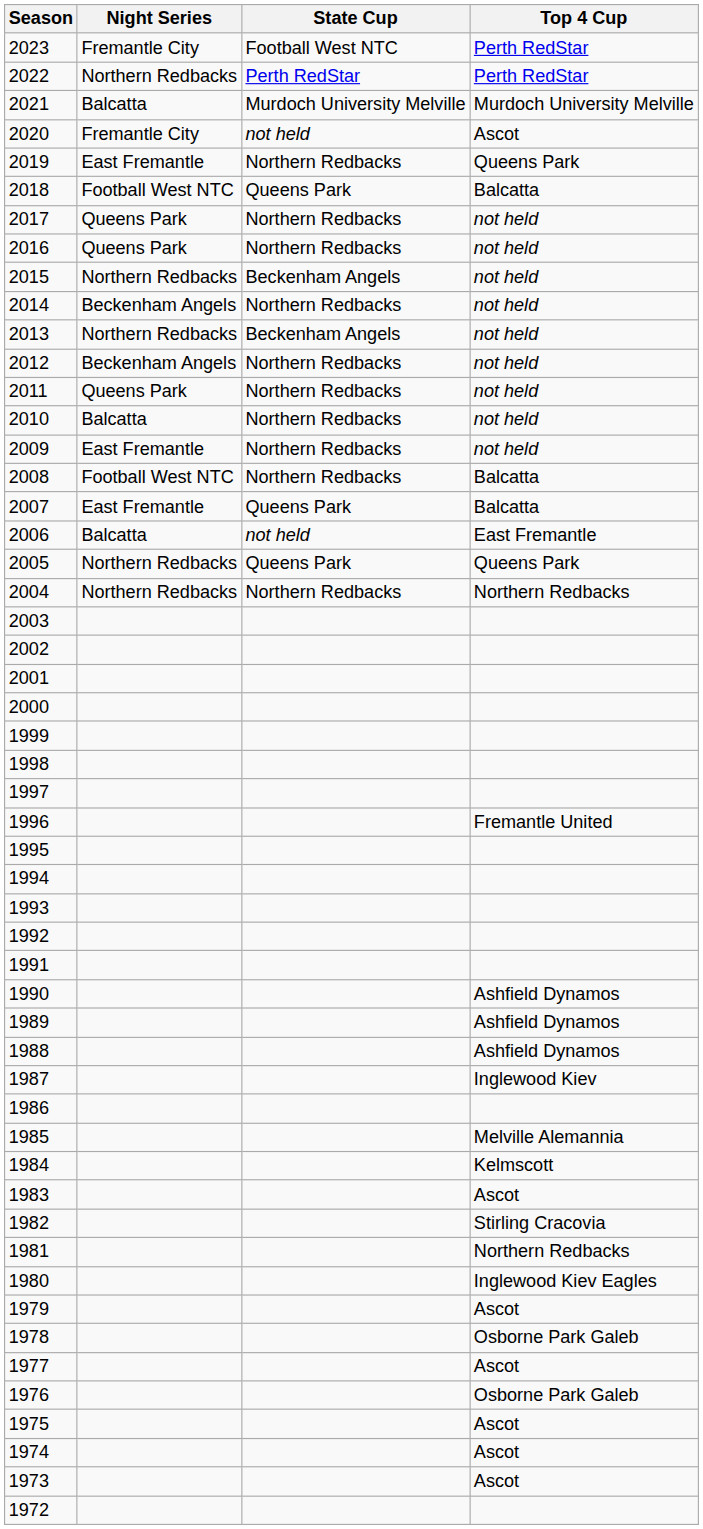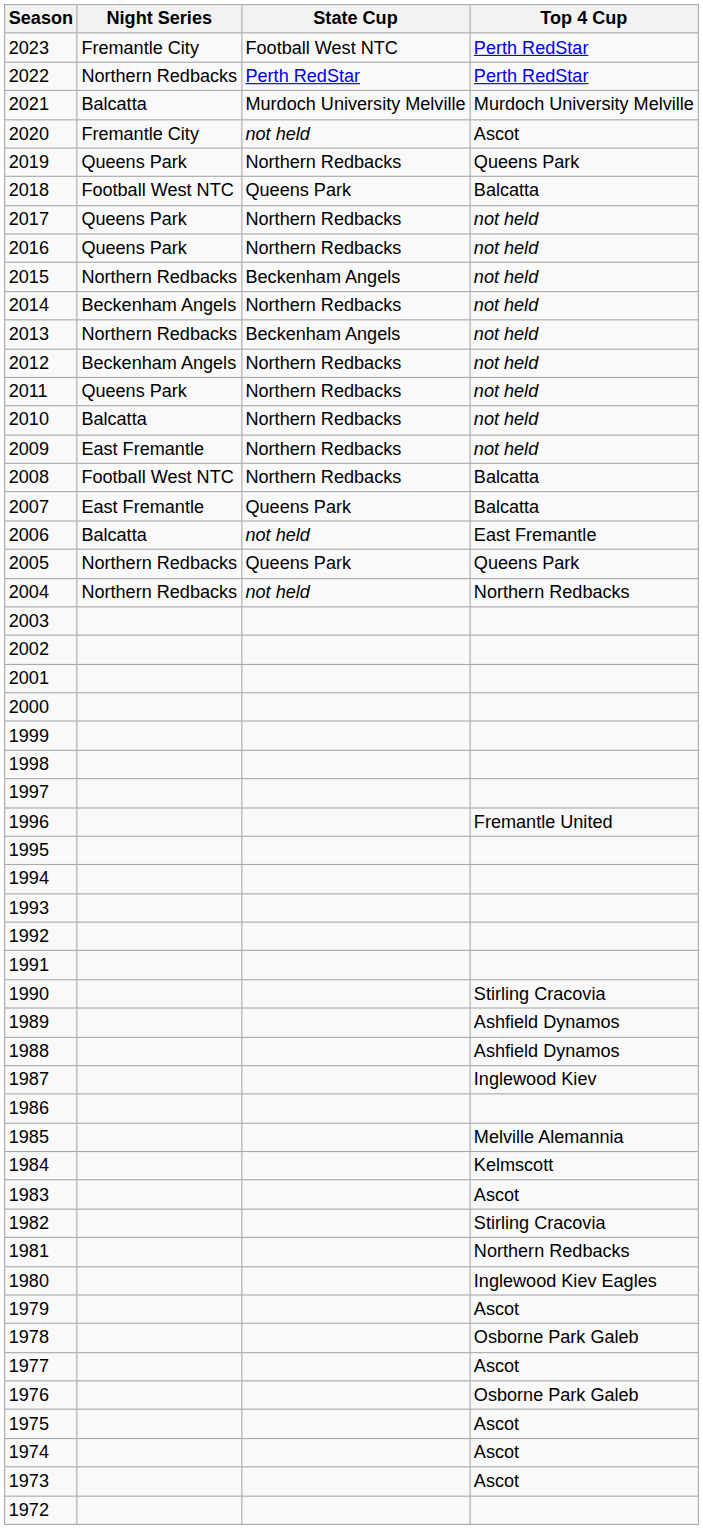 <table class="wikitable" style="text-align:left">
 <tr>
 <th>Season</th>
 <th>Night Series</th>
 <th>State Cup</th>
 <th>Top 4 Cup</th>
 </tr>
 <tr>
 <td>2023</td>
 <td>Fremantle City</td>
 <td>Football West NTC</td>
 <td><a href='#'>Perth RedStar</a></td>
 </tr>
 <tr>
 <td>2022</td>
 <td>Northern Redbacks</td>
 <td><a href='#'>Perth RedStar</a></td>
 <td><a href='#'>Perth RedStar</a></td>
 </tr>
 <tr>
 <td>2021</td>
 <td>Balcatta</td>
 <td>Murdoch University Melville</td>
 <td>Murdoch University Melville</td>
 </tr>
 <tr>
 <td>2020</td>
 <td>Fremantle City</td>
 <td><em>not held</em></td>
 <td>Ascot</td>
 </tr>
 <tr>
 <td>2019</td>
-<td>East Fremantle</td>
+<td>Queens Park</td>
 <td>Northern Redbacks</td>
 <td>Queens Park</td>
 </tr>
 <tr>
 <td>2018</td>
 <td>Football West NTC</td>
 <td>Queens Park</td>
 <td>Balcatta</td>
 </tr>
 <tr>
 <td>2017</td>
 <td>Queens Park</td>
 <td>Northern Redbacks</td>
 <td><em>not held</em></td>
 </tr>
 <tr>
 <td>2016</td>
 <td>Queens Park</td>
 <td>Northern Redbacks</td>
 <td><em>not held</em></td>
 </tr>
 <tr>
 <td>2015</td>
 <td>Northern Redbacks</td>
 <td>Beckenham Angels</td>
 <td><em>not held</em></td>
 </tr>
 <tr>
 <td>2014</td>
 <td>Beckenham Angels</td>
 <td>Northern Redbacks</td>
 <td><em>not held</em></td>
 </tr>
 <tr>
 <td>2013</td>
 <td>Northern Redbacks</td>
 <td>Beckenham Angels</td>
 <td><em>not held</em></td>
 </tr>
 <tr>
 <td>2012</td>
 <td>Beckenham Angels</td>
 <td>Northern Redbacks</td>
 <td><em>not held</em></td>
 </tr>
 <tr>
 <td>2011</td>
 <td>Queens Park</td>
 <td>Northern Redbacks</td>
 <td><em>not held</em></td>
 </tr>
 <tr>
 <td>2010</td>
 <td>Balcatta</td>
 <td>Northern Redbacks</td>
 <td><em>not held</em></td>
 </tr>
 <tr>
 <td>2009</td>
 <td>East Fremantle</td>
 <td>Northern Redbacks</td>
 <td><em>not held</em></td>
 </tr>
 <tr>
 <td>2008</td>
 <td>Football West NTC</td>
 <td>Northern Redbacks</td>
 <td>Balcatta</td>
 </tr>
 <tr>
 <td>2007</td>
 <td>East Fremantle</td>
 <td>Queens Park</td>
 <td>Balcatta</td>
 </tr>
 <tr>
 <td>2006</td>
 <td>Balcatta</td>
 <td><em>not held</em></td>
 <td>East Fremantle</td>
 </tr>
 <tr>
 <td>2005</td>
 <td>Northern Redbacks</td>
 <td>Queens Park</td>
 <td>Queens Park</td>
 </tr>
 <tr>
 <td>2004</td>
 <td>Northern Redbacks</td>
-<td>Northern Redbacks</td>
+<td><em>not held</em></td>
 <td>Northern Redbacks</td>
 </tr>
 <tr>
 <td>2003</td>
 <td></td>
 <td></td>
 <td></td>
 </tr>
 <tr>
 <td>2002</td>
 <td></td>
 <td></td>
 <td></td>
 </tr>
 <tr>
 <td>2001</td>
 <td></td>
 <td></td>
 <td></td>
 </tr>
 <tr>
 <td>2000</td>
 <td></td>
 <td></td>
 <td></td>
 </tr>
 <tr>
 <td>1999</td>
 <td></td>
 <td></td>
 <td></td>
 </tr>
 <tr>
 <td>1998</td>
 <td></td>
 <td></td>
 <td></td>
 </tr>
 <tr>
 <td>1997</td>
 <td></td>
 <td></td>
 <td></td>
 </tr>
 <tr>
 <td>1996</td>
 <td></td>
 <td></td>
 <td>Fremantle United</td>
 </tr>
 <tr>
 <td>1995</td>
 <td></td>
 <td></td>
 <td></td>
 </tr>
 <tr>
 <td>1994</td>
 <td></td>
 <td></td>
 <td></td>
 </tr>
 <tr>
 <td>1993</td>
 <td></td>
 <td></td>
 <td></td>
 </tr>
 <tr>
 <td>1992</td>
 <td></td>
 <td></td>
 <td></td>
 </tr>
 <tr>
 <td>1991</td>
 <td></td>
 <td></td>
 <td></td>
 </tr>
 <tr>
 <td>1990</td>
 <td></td>
 <td></td>
-<td>Ashfield Dynamos</td>
+<td>Stirling Cracovia</td>
 </tr>
 <tr>
 <td>1989</td>
 <td></td>
 <td></td>
 <td>Ashfield Dynamos</td>
 </tr>
 <tr>
 <td>1988</td>
 <td></td>
 <td></td>
 <td>Ashfield Dynamos</td>
 </tr>
 <tr>
 <td>1987</td>
 <td></td>
 <td></td>
 <td>Inglewood Kiev</td>
 </tr>
 <tr>
 <td>1986</td>
 <td></td>
 <td></td>
 <td></td>
 </tr>
 <tr>
 <td>1985</td>
 <td></td>
 <td></td>
 <td>Melville Alemannia</td>
 </tr>
 <tr>
 <td>1984</td>
 <td></td>
 <td></td>
 <td>Kelmscott</td>
 </tr>
 <tr>
 <td>1983</td>
 <td></td>
 <td></td>
 <td>Ascot</td>
 </tr>
 <tr>
 <td>1982</td>
 <td></td>
 <td></td>
 <td>Stirling Cracovia</td>
 </tr>
 <tr>
 <td>1981</td>
 <td></td>
 <td></td>
 <td>Northern Redbacks</td>
 </tr>
 <tr>
 <td>1980</td>
 <td></td>
 <td></td>
 <td>Inglewood Kiev Eagles</td>
 </tr>
 <tr>
 <td>1979</td>
 <td></td>
 <td></td>
 <td>Ascot</td>
 </tr>
 <tr>
 <td>1978</td>
 <td></td>
 <td></td>
 <td>Osborne Park Galeb</td>
 </tr>
 <tr>
 <td>1977</td>
 <td></td>
 <td></td>
 <td>Ascot</td>
 </tr>
 <tr>
 <td>1976</td>
 <td></td>
 <td></td>
 <td>Osborne Park Galeb</td>
 </tr>
 <tr>
 <td>1975</td>
 <td></td>
 <td></td>
 <td>Ascot</td>
 </tr>
 <tr>
 <td>1974</td>
 <td></td>
 <td></td>
 <td>Ascot</td>
 </tr>
 <tr>
 <td>1973</td>
 <td></td>
 <td></td>
 <td>Ascot</td>
 </tr>
 <tr>
 <td>1972</td>
 <td></td>
 <td></td>
 <td></td>
 </tr>
 </table>
